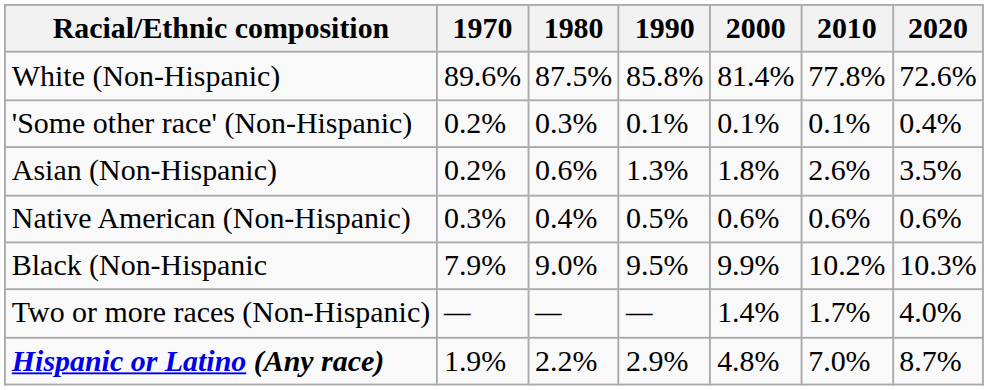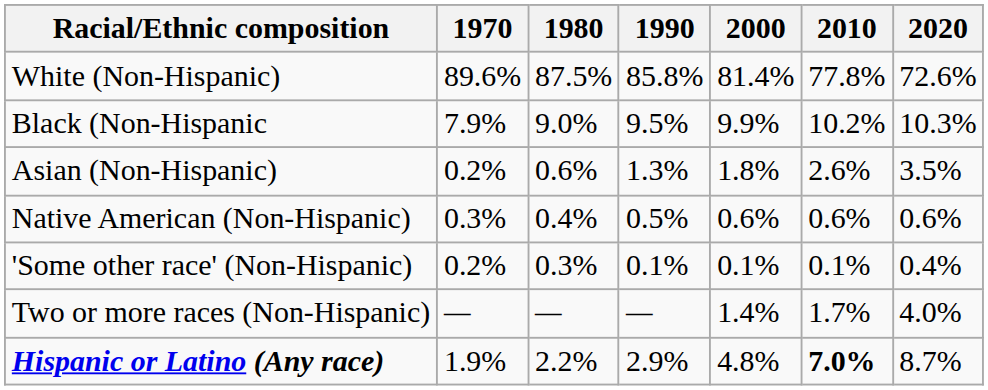 <table class="wikitable sortable mw-collapsible">
 <tr>
 <th>Racial/Ethnic composition</th>
 <th>1970</th>
 <th>1980</th>
 <th>1990</th>
 <th>2000</th>
 <th>2010</th>
 <th>2020</th>
 </tr>
 <tr>
 <td>White (Non-Hispanic)</td>
 <td>89.6%</td>
 <td>87.5%</td>
 <td>85.8%</td>
 <td>81.4%</td>
 <td>77.8%</td>
 <td>72.6%</td>
 </tr>
 <tr>
-<td>'Some other race' (Non-Hispanic)</td>
-<td>0.2%</td>
-<td>0.3%</td>
-<td>0.1%</td>
-<td>0.1%</td>
-<td>0.1%</td>
-<td>0.4%</td>
+<td>Black (Non-Hispanic</td>
+<td>7.9%</td>
+<td>9.0%</td>
+<td>9.5%</td>
+<td>9.9%</td>
+<td>10.2%</td>
+<td>10.3%</td>
 </tr>
 <tr>
 <td>Asian (Non-Hispanic)</td>
 <td>0.2%</td>
 <td>0.6%</td>
 <td>1.3%</td>
 <td>1.8%</td>
 <td>2.6%</td>
 <td>3.5%</td>
 </tr>
 <tr>
 <td>Native American (Non-Hispanic)</td>
 <td>0.3%</td>
 <td>0.4%</td>
 <td>0.5%</td>
 <td>0.6%</td>
 <td>0.6%</td>
 <td>0.6%</td>
 </tr>
 <tr>
-<td>Black (Non-Hispanic</td>
-<td>7.9%</td>
-<td>9.0%</td>
-<td>9.5%</td>
-<td>9.9%</td>
-<td>10.2%</td>
-<td>10.3%</td>
+<td>'Some other race' (Non-Hispanic)</td>
+<td>0.2%</td>
+<td>0.3%</td>
+<td>0.1%</td>
+<td>0.1%</td>
+<td>0.1%</td>
+<td>0.4%</td>
 </tr>
 <tr>
 <td>Two or more races (Non-Hispanic)</td>
 <td><em>—</em></td>
 <td><em>—</em></td>
 <td><em>—</em></td>
 <td>1.4%</td>
 <td>1.7%</td>
 <td>4.0%</td>
 </tr>
 <tr>
 <td><strong><em><a href='#'>Hispanic or Latino</a> (Any race)</em></strong></td>
 <td>1.9%</td>
 <td>2.2%</td>
 <td>2.9%</td>
 <td>4.8%</td>
-<td>7.0%</td>
+<td><strong>7.0%</strong></td>
 <td>8.7%</td>
 </tr>
 </table>
